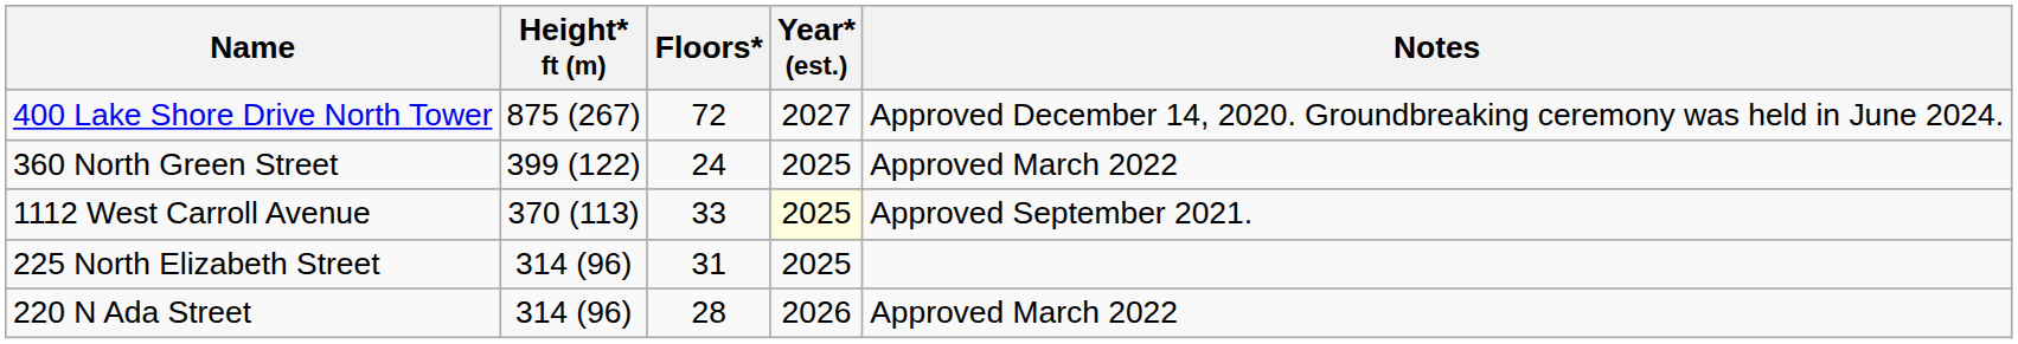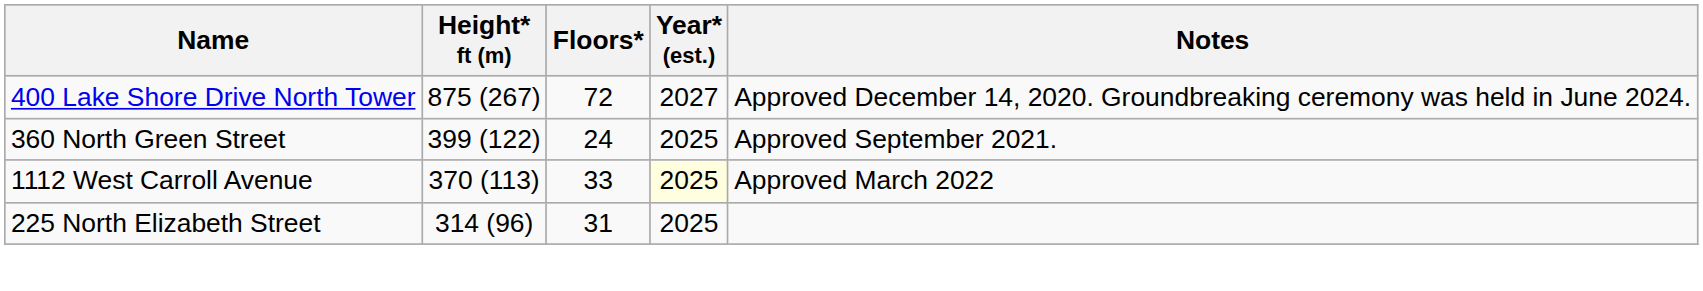 <table class="wikitable sortable">
 <tr>
 <th>Name</th>
 <th>Height*<br><small>ft (m)</small></th>
 <th>Floors*</th>
 <th>Year*<br><small>(est.)</small></th>
 <th class="unsortable">Notes</th>
 </tr>
 <tr>
 <td><a href='#'>400 Lake Shore Drive North Tower</a></td>
 <td align="center">875 (267)</td>
 <td align="center">72</td>
 <td align="center">2027</td>
 <td>Approved December 14, 2020. Groundbreaking ceremony was held in June 2024.</td>
 </tr>
 <tr>
 <td>360 North Green Street</td>
 <td align="center">399 (122)</td>
 <td align="center">24</td>
 <td align="center">2025</td>
-<td>Approved March 2022</td>
+<td>Approved September 2021.</td>
 </tr>
 <tr>
 <td>1112 West Carroll Avenue</td>
 <td align="center">370 (113)</td>
 <td align="center">33</td>
 <td align="center" style="background: lightyellow;">2025</td>
-<td>Approved September 2021.</td>
+<td>Approved March 2022</td>
 </tr>
 <tr>
 <td>225 North Elizabeth Street</td>
 <td align="center">314 (96)</td>
 <td align="center">31</td>
 <td align="center">2025</td>
 <td></td>
 </tr>
-<tr>
-<td>220 N Ada Street</td>
-<td align="center">314 (96)</td>
-<td align="center">28</td>
-<td align="center">2026</td>
-<td>Approved March 2022</td>
-</tr>
 </table>
